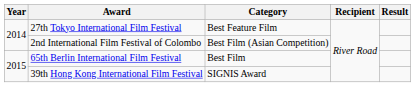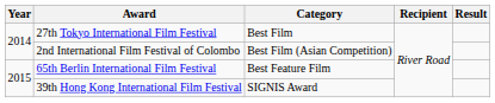 <table class="wikitable">
 <tr>
 <th>Year</th>
 <th>Award</th>
 <th>Category</th>
 <th>Recipient</th>
 <th>Result</th>
 </tr>
 <tr>
 <td rowspan=2>2014</td>
 <td>27th <a href='#'>Tokyo International Film Festival</a></td>
-<td>Best Feature Film</td>
+<td>Best Film</td>
 <td rowspan=4><em>River Road</em></td>
 <td></td>
 </tr>
 <tr>
 <td>2nd International Film Festival of Colombo</td>
 <td>Best Film (Asian Competition)</td>
 <td></td>
 </tr>
 <tr>
 <td rowspan=2>2015</td>
 <td><a href='#'>65th Berlin International Film Festival</a></td>
-<td>Best Film</td>
+<td>Best Feature Film</td>
 <td></td>
 </tr>
 <tr>
 <td>39th <a href='#'>Hong Kong International Film Festival</a></td>
 <td>SIGNIS Award</td>
 <td></td>
 </tr>
 </table>
